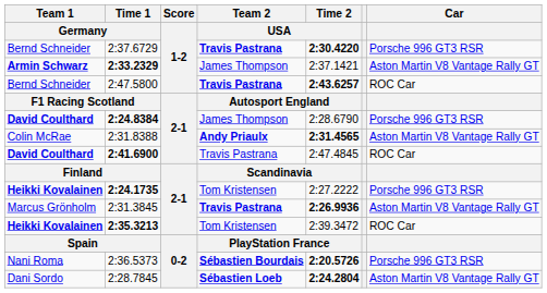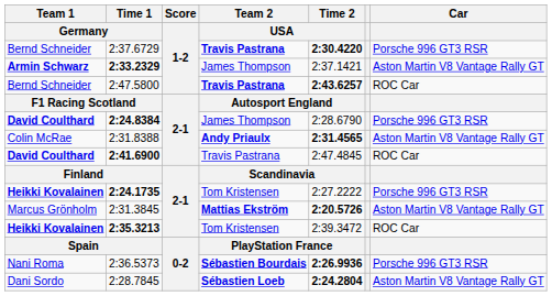 <table class="wikitable">
 <tr>
 <th>Team 1</th>
 <th>Time 1</th>
 <th>Score</th>
 <th>Team 2</th>
 <th>Time 2</th>
 <th></th>
 <th>Car</th>
 </tr>
 <tr>
 <th colspan=2> Germany</th>
 <th rowspan=4>1-2</th>
 <th colspan=2> <strong>USA</strong></th>
 <th></th>
 <th></th>
 </tr>
 <tr>
 <td><a href='#'>Bernd Schneider</a></td>
 <td>2:37.6729</td>
 <td><strong><a href='#'>Travis Pastrana</a></strong></td>
 <td><strong>2:30.4220</strong></td>
 <th></th>
 <td><a href='#'>Porsche 996 GT3 RSR</a></td>
 </tr>
 <tr>
 <td><strong><a href='#'>Armin Schwarz</a></strong></td>
 <td><strong>2:33.2329</strong></td>
 <td><a href='#'>James Thompson</a></td>
 <td>2:37.1421</td>
 <th></th>
 <td><a href='#'>Aston Martin V8 Vantage Rally GT</a></td>
 </tr>
 <tr>
 <td><a href='#'>Bernd Schneider</a></td>
 <td>2:47.5800</td>
 <td><strong><a href='#'>Travis Pastrana</a></strong></td>
 <td><strong>2:43.6257</strong></td>
 <th></th>
 <td>ROC Car</td>
 </tr>
 <tr>
 <th colspan=2> <strong>F1 Racing Scotland</strong></th>
 <th rowspan=4>2-1</th>
 <th colspan=2> Autosport England</th>
 <th></th>
 <th></th>
 </tr>
 <tr>
 <td><strong><a href='#'>David Coulthard</a></strong></td>
 <td><strong>2:24.8384</strong></td>
 <td><a href='#'>James Thompson</a></td>
 <td>2:28.6790</td>
 <th></th>
 <td><a href='#'>Porsche 996 GT3 RSR</a></td>
 </tr>
 <tr>
 <td><a href='#'>Colin McRae</a></td>
 <td>2:31.8388</td>
 <td><strong><a href='#'>Andy Priaulx</a></strong></td>
 <td><strong>2:31.4565</strong></td>
 <th></th>
 <td><a href='#'>Aston Martin V8 Vantage Rally GT</a></td>
 </tr>
 <tr>
 <td><strong><a href='#'>David Coulthard</a></strong></td>
 <td><strong>2:41.6900</strong></td>
 <td><a href='#'>Travis Pastrana</a></td>
 <td>2:47.4845</td>
 <th></th>
 <td>ROC Car</td>
 </tr>
 <tr>
 <th colspan=2> <strong>Finland</strong></th>
 <th rowspan=4>2-1</th>
 <th colspan=2> Scandinavia</th>
 <th></th>
 <th></th>
 </tr>
 <tr>
 <td><strong><a href='#'>Heikki Kovalainen</a></strong></td>
 <td><strong>2:24.1735</strong></td>
 <td><a href='#'>Tom Kristensen</a></td>
 <td>2:27.2222</td>
 <th></th>
 <td><a href='#'>Porsche 996 GT3 RSR</a></td>
 </tr>
 <tr>
 <td><a href='#'>Marcus Grönholm</a></td>
 <td>2:31.3845</td>
-<td><strong><a href='#'>Travis Pastrana</a></strong></td>
-<td><strong>2:26.9936</strong></td>
+<td><strong><a href='#'>Mattias Ekström</a></strong></td>
+<td><strong>2:20.5726</strong></td>
 <th></th>
 <td><a href='#'>Aston Martin V8 Vantage Rally GT</a></td>
 </tr>
 <tr>
 <td><strong><a href='#'>Heikki Kovalainen</a></strong></td>
 <td><strong>2:35.3213</strong></td>
 <td><a href='#'>Tom Kristensen</a></td>
 <td>2:39.3472</td>
 <th></th>
 <td>ROC Car</td>
 </tr>
 <tr>
 <th colspan=2> Spain</th>
 <th rowspan=3>0-2</th>
 <th colspan=2> <strong>PlayStation France</strong></th>
 <th></th>
 <th></th>
 </tr>
 <tr>
 <td><a href='#'>Nani Roma</a></td>
 <td>2:36.5373</td>
 <td><strong><a href='#'>Sébastien Bourdais</a></strong></td>
-<td><strong>2:20.5726</strong></td>
+<td><strong>2:26.9936</strong></td>
 <th></th>
 <td><a href='#'>Porsche 996 GT3 RSR</a></td>
 </tr>
 <tr>
 <td><a href='#'>Dani Sordo</a></td>
 <td>2:28.7845</td>
 <td><strong><a href='#'>Sébastien Loeb</a></strong></td>
 <td><strong>2:24.2804</strong></td>
 <th></th>
 <td><a href='#'>Aston Martin V8 Vantage Rally GT</a></td>
 </tr>
 </table>
